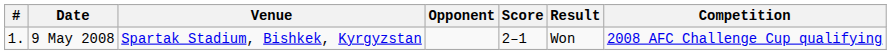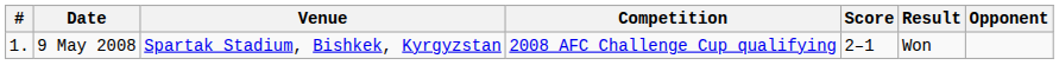 <table class="wikitable">
 <tr>
 <th>#</th>
 <th>Date</th>
 <th>Venue</th>
-<th>Opponent</th>
+<th>Competition</th>
 <th>Score</th>
 <th>Result</th>
-<th>Competition</th>
+<th>Opponent</th>
 </tr>
 <tr>
 <td>1.</td>
 <td>9 May 2008</td>
 <td><a href='#'>Spartak Stadium</a>, <a href='#'>Bishkek</a>, <a href='#'>Kyrgyzstan</a></td>
-<td></td>
+<td><a href='#'>2008 AFC Challenge Cup qualifying</a></td>
 <td>2–1</td>
 <td>Won</td>
-<td><a href='#'>2008 AFC Challenge Cup qualifying</a></td>
+<td></td>
 </tr>
 </table>
